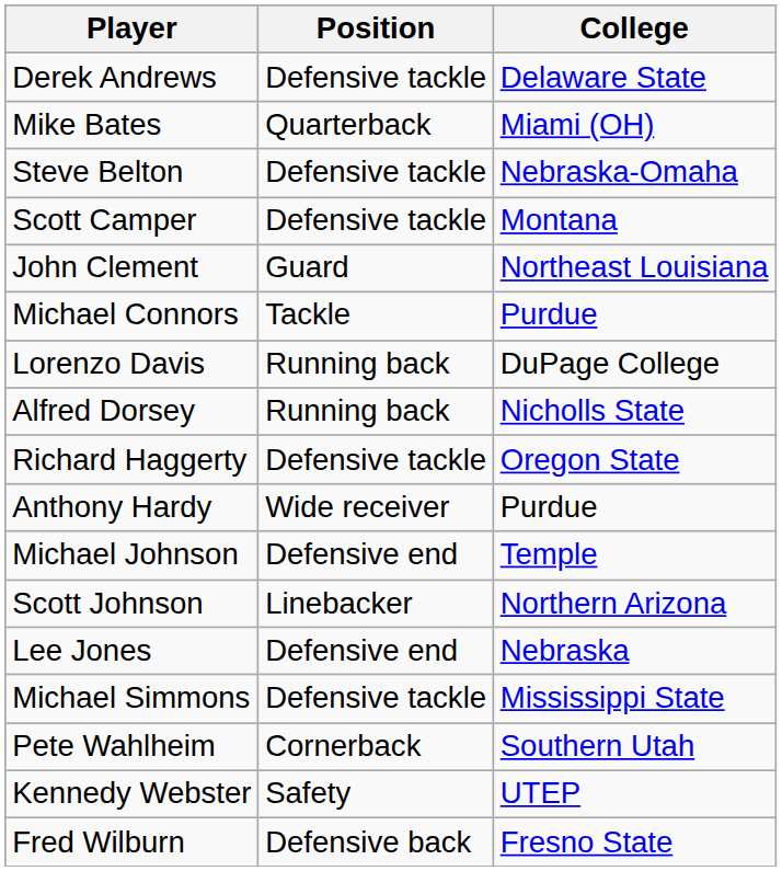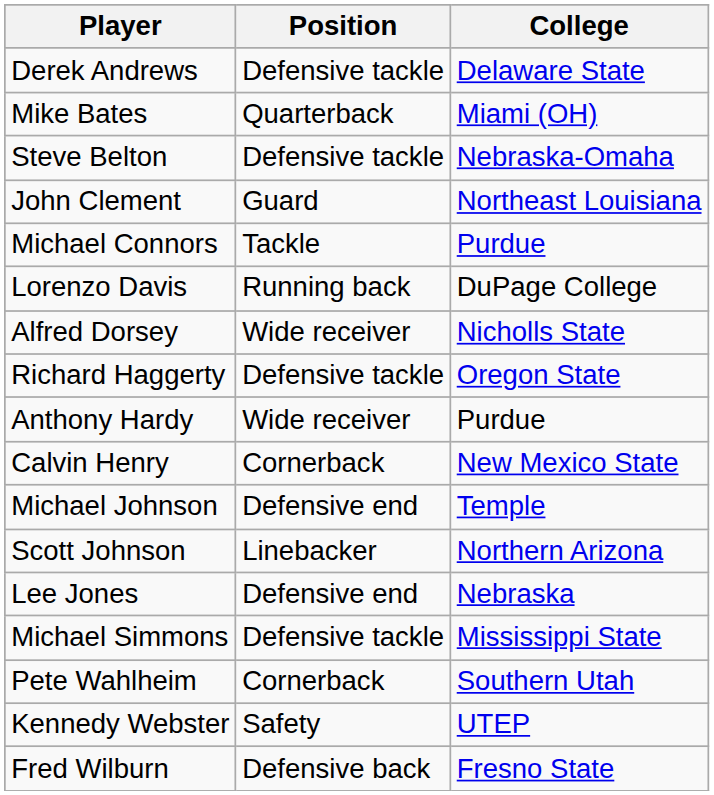 <table class="wikitable">
 <tr>
 <th>Player</th>
 <th>Position</th>
 <th>College</th>
 </tr>
 <tr>
 <td>Derek Andrews</td>
 <td>Defensive tackle</td>
 <td><a href='#'>Delaware State</a></td>
 </tr>
 <tr>
 <td>Mike Bates</td>
 <td>Quarterback</td>
 <td><a href='#'>Miami (OH)</a></td>
 </tr>
 <tr>
 <td>Steve Belton</td>
 <td>Defensive tackle</td>
 <td><a href='#'>Nebraska-Omaha</a></td>
 </tr>
 <tr>
-<td>Scott Camper</td>
-<td>Defensive tackle</td>
-<td><a href='#'>Montana</a></td>
-</tr>
-<tr>
 <td>John Clement</td>
 <td>Guard</td>
 <td><a href='#'>Northeast Louisiana</a></td>
 </tr>
 <tr>
 <td>Michael Connors</td>
 <td>Tackle</td>
 <td><a href='#'>Purdue</a></td>
 </tr>
 <tr>
 <td>Lorenzo Davis</td>
 <td>Running back</td>
 <td>DuPage College</td>
 </tr>
 <tr>
 <td>Alfred Dorsey</td>
-<td>Running back</td>
+<td>Wide receiver</td>
 <td><a href='#'>Nicholls State</a></td>
 </tr>
 <tr>
 <td>Richard Haggerty</td>
 <td>Defensive tackle</td>
 <td><a href='#'>Oregon State</a></td>
 </tr>
 <tr>
 <td>Anthony Hardy</td>
 <td>Wide receiver</td>
 <td>Purdue</td>
+</tr>
+<tr>
+<td>Calvin Henry</td>
+<td>Cornerback</td>
+<td><a href='#'>New Mexico State</a></td>
 </tr>
 <tr>
 <td>Michael Johnson</td>
 <td>Defensive end</td>
 <td><a href='#'>Temple</a></td>
 </tr>
 <tr>
 <td>Scott Johnson</td>
 <td>Linebacker</td>
 <td><a href='#'>Northern Arizona</a></td>
 </tr>
 <tr>
 <td>Lee Jones</td>
 <td>Defensive end</td>
 <td><a href='#'>Nebraska</a></td>
 </tr>
 <tr>
 <td>Michael Simmons</td>
 <td>Defensive tackle</td>
 <td><a href='#'>Mississippi State</a></td>
 </tr>
 <tr>
 <td>Pete Wahlheim</td>
 <td>Cornerback</td>
 <td><a href='#'>Southern Utah</a></td>
 </tr>
 <tr>
 <td>Kennedy Webster</td>
 <td>Safety</td>
 <td><a href='#'>UTEP</a></td>
 </tr>
 <tr>
 <td>Fred Wilburn</td>
 <td>Defensive back</td>
 <td><a href='#'>Fresno State</a></td>
 </tr>
 </table>
